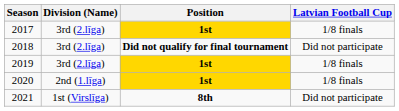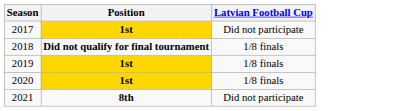 <table class="wikitable">
 <tr>
 <th>Season</th>
-<th>Division (Name)</th>
 <th>Position</th>
 <th><a href='#'>Latvian Football Cup</a></th>
 </tr>
 <tr>
 <td align=center>2017</td>
-<td align=center>3rd (<a href='#'>2.līga</a>)</td>
 <td align=center  bgcolor=gold><strong>1st</strong></td>
+<td align=center>Did not participate</td>
+</tr>
+<tr>
+<td align=center>2018</td>
+<td align=center><strong>Did not qualify for final tournament</strong></td>
 <td align=center>1/8 finals</td>
 </tr>
 <tr>
-<td align=center>2018</td>
-<td align=center>3rd (<a href='#'>2.līga</a>)</td>
-<td align=center><strong>Did not qualify for final tournament</strong></td>
-<td align=center>Did not participate</td>
-</tr>
-<tr>
 <td align=center>2019</td>
-<td align=center>3rd (<a href='#'>2.līga</a>)</td>
 <td align=center  bgcolor=gold><strong>1st</strong></td>
 <td align=center>1/8 finals</td>
 </tr>
 <tr>
 <td align=center>2020</td>
-<td align=center>2nd (<a href='#'>1.līga</a>)</td>
 <td align=center  bgcolor=gold><strong>1st</strong></td>
 <td align=center>1/8 finals</td>
 </tr>
 <tr>
 <td align=center>2021</td>
-<td align=center>1st (<a href='#'>Virslīga</a>)</td>
 <td align=center><strong>8th</strong></td>
 <td align=center>Did not participate</td>
 </tr>
 </table>
